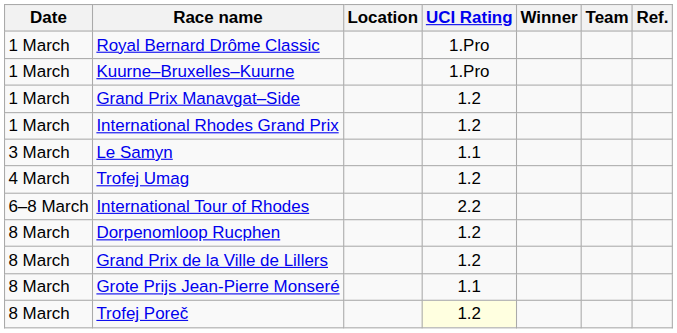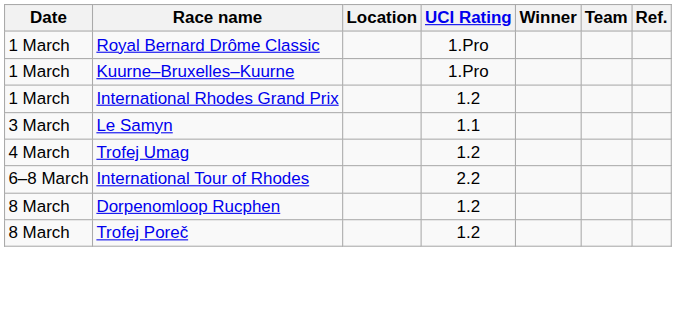 <table class="wikitable sortable">
 <tr>
 <th>Date</th>
 <th>Race name</th>
 <th>Location</th>
 <th><a href='#'>UCI Rating</a></th>
 <th>Winner</th>
 <th>Team</th>
 <th>Ref.</th>
 </tr>
 <tr>
 <td>1 March</td>
 <td><a href='#'>Royal Bernard Drôme Classic</a></td>
 <td></td>
 <td align=center>1.Pro</td>
 <td></td>
 <td></td>
 <td align=center></td>
 </tr>
 <tr>
 <td>1 March</td>
 <td><a href='#'>Kuurne–Bruxelles–Kuurne</a></td>
 <td></td>
 <td align=center>1.Pro</td>
-<td></td>
-<td></td>
-<td align=center></td>
-</tr>
-<tr>
-<td>1 March</td>
-<td><a href='#'>Grand Prix Manavgat–Side</a></td>
-<td></td>
-<td align=center>1.2</td>
 <td></td>
 <td></td>
 <td align=center></td>
 </tr>
 <tr>
 <td>1 March</td>
 <td><a href='#'>International Rhodes Grand Prix</a></td>
 <td></td>
 <td align=center>1.2</td>
 <td></td>
 <td></td>
 <td align=center></td>
 </tr>
 <tr>
 <td>3 March</td>
 <td><a href='#'>Le Samyn</a></td>
 <td></td>
 <td align=center>1.1</td>
 <td></td>
 <td></td>
 <td align=center></td>
 </tr>
 <tr>
 <td>4 March</td>
 <td><a href='#'>Trofej Umag</a></td>
 <td></td>
 <td align=center>1.2</td>
 <td></td>
 <td></td>
 <td align=center></td>
 </tr>
 <tr>
 <td>6–8 March</td>
 <td><a href='#'>International Tour of Rhodes</a></td>
 <td></td>
 <td align=center>2.2</td>
 <td></td>
 <td></td>
 <td align=center></td>
 </tr>
 <tr>
 <td>8 March</td>
 <td><a href='#'>Dorpenomloop Rucphen</a></td>
 <td></td>
 <td align=center>1.2</td>
 <td></td>
 <td></td>
 <td align=center></td>
 </tr>
 <tr>
 <td>8 March</td>
-<td><a href='#'>Grand Prix de la Ville de Lillers</a></td>
+<td><a href='#'>Trofej Poreč</a></td>
 <td></td>
 <td align=center>1.2</td>
 <td></td>
 <td></td>
 <td align=center></td>
 </tr>
-<tr>
-<td>8 March</td>
-<td><a href='#'>Grote Prijs Jean-Pierre Monseré</a></td>
-<td></td>
-<td align=center>1.1</td>
-<td></td>
-<td></td>
-<td align=center></td>
-</tr>
-<tr>
-<td>8 March</td>
-<td><a href='#'>Trofej Poreč</a></td>
-<td></td>
-<td align=center style="background: lightyellow;">1.2</td>
-<td></td>
-<td></td>
-<td align=center></td>
-</tr>
 </table>
